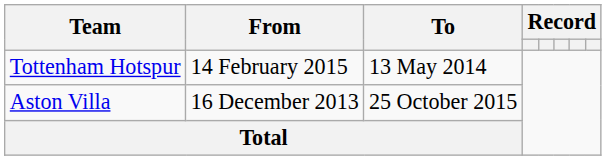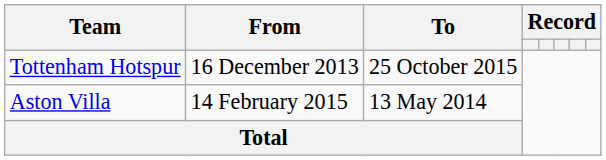 <table class="wikitable" style="text-align: center">
 <tr>
 <th rowspan=2>Team</th>
 <th rowspan=2>From</th>
 <th rowspan=2>To</th>
 <th colspan=5>Record</th>
 </tr>
 <tr>
 <th></th>
 <th></th>
 <th></th>
 <th></th>
 <th></th>
 </tr>
 <tr>
 <td align=left><a href='#'>Tottenham Hotspur</a></td>
-<td align=left>14 February 2015</td>
-<td align=left>13 May 2014<br></td>
+<td align=left>16 December 2013</td>
+<td align=left>25 October 2015<br></td>
 </tr>
 <tr>
 <td align=left><a href='#'>Aston Villa</a></td>
-<td align=left>16 December 2013</td>
-<td align=left>25 October 2015<br></td>
+<td align=left>14 February 2015</td>
+<td align=left>13 May 2014<br></td>
 </tr>
 <tr>
 <th colspan="3">Total<br></th>
 </tr>
 </table>
